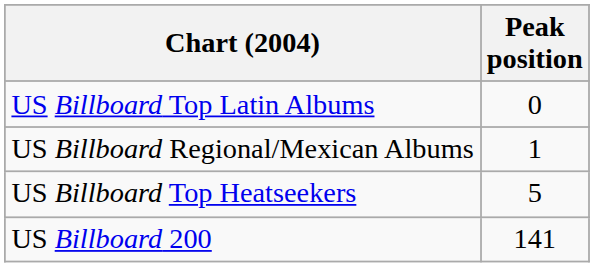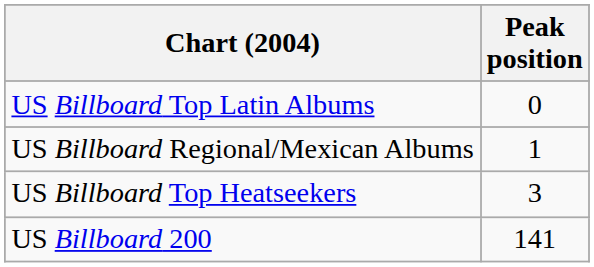 <table class="wikitable">
 <tr>
 <th align="left">Chart (2004)</th>
 <th align="left">Peak<br>position</th>
 </tr>
 <tr>
 <td align="left"><a href='#'>US</a> <a href='#'><em>Billboard</em> Top Latin Albums</a></td>
 <td align="center">0</td>
 </tr>
 <tr>
 <td align="left">US <em>Billboard</em> Regional/Mexican Albums</td>
 <td align="center">1</td>
 </tr>
 <tr>
 <td align="left">US <em>Billboard</em> <a href='#'>Top Heatseekers</a></td>
-<td align="center">5</td>
+<td align="center">3</td>
 </tr>
 <tr>
 <td align="left">US <a href='#'><em>Billboard</em> 200</a></td>
 <td align="center">141</td>
 </tr>
 </table>
